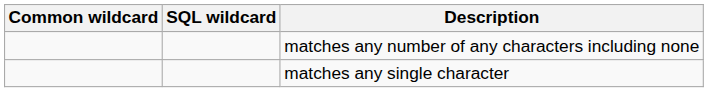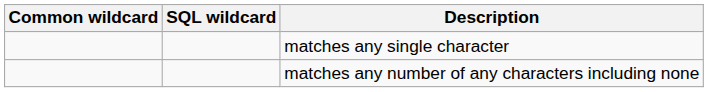 <table class="wikitable">
 <tr>
 <th>Common wildcard</th>
 <th>SQL wildcard</th>
 <th>Description</th>
 </tr>
 <tr>
 <td></td>
 <td></td>
-<td>matches any number of any characters including none</td>
+<td>matches any single character</td>
 </tr>
 <tr>
 <td></td>
 <td></td>
-<td>matches any single character</td>
+<td>matches any number of any characters including none</td>
 </tr>
 </table>
